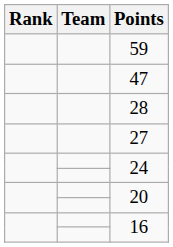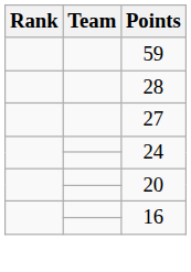 <table class="wikitable sortable" style="text-align: center;">
 <tr>
 <th>Rank</th>
 <th>Team</th>
 <th>Points</th>
 </tr>
 <tr>
 <td></td>
 <td></td>
 <td>59</td>
-</tr>
-<tr>
-<td></td>
-<td></td>
-<td>47</td>
 </tr>
 <tr>
 <td></td>
 <td></td>
 <td>28</td>
 </tr>
 <tr>
 <td></td>
 <td></td>
 <td>27</td>
 </tr>
 <tr>
 <td rowspan=2></td>
 <td></td>
 <td rowspan=2>24</td>
 </tr>
 <tr>
 <td></td>
 </tr>
 <tr>
 <td rowspan=2></td>
 <td></td>
 <td rowspan=2>20</td>
 </tr>
 <tr>
 <td></td>
 </tr>
 <tr>
 <td rowspan=2></td>
 <td></td>
 <td rowspan=2>16</td>
 </tr>
 <tr>
 <td></td>
 </tr>
 </table>
